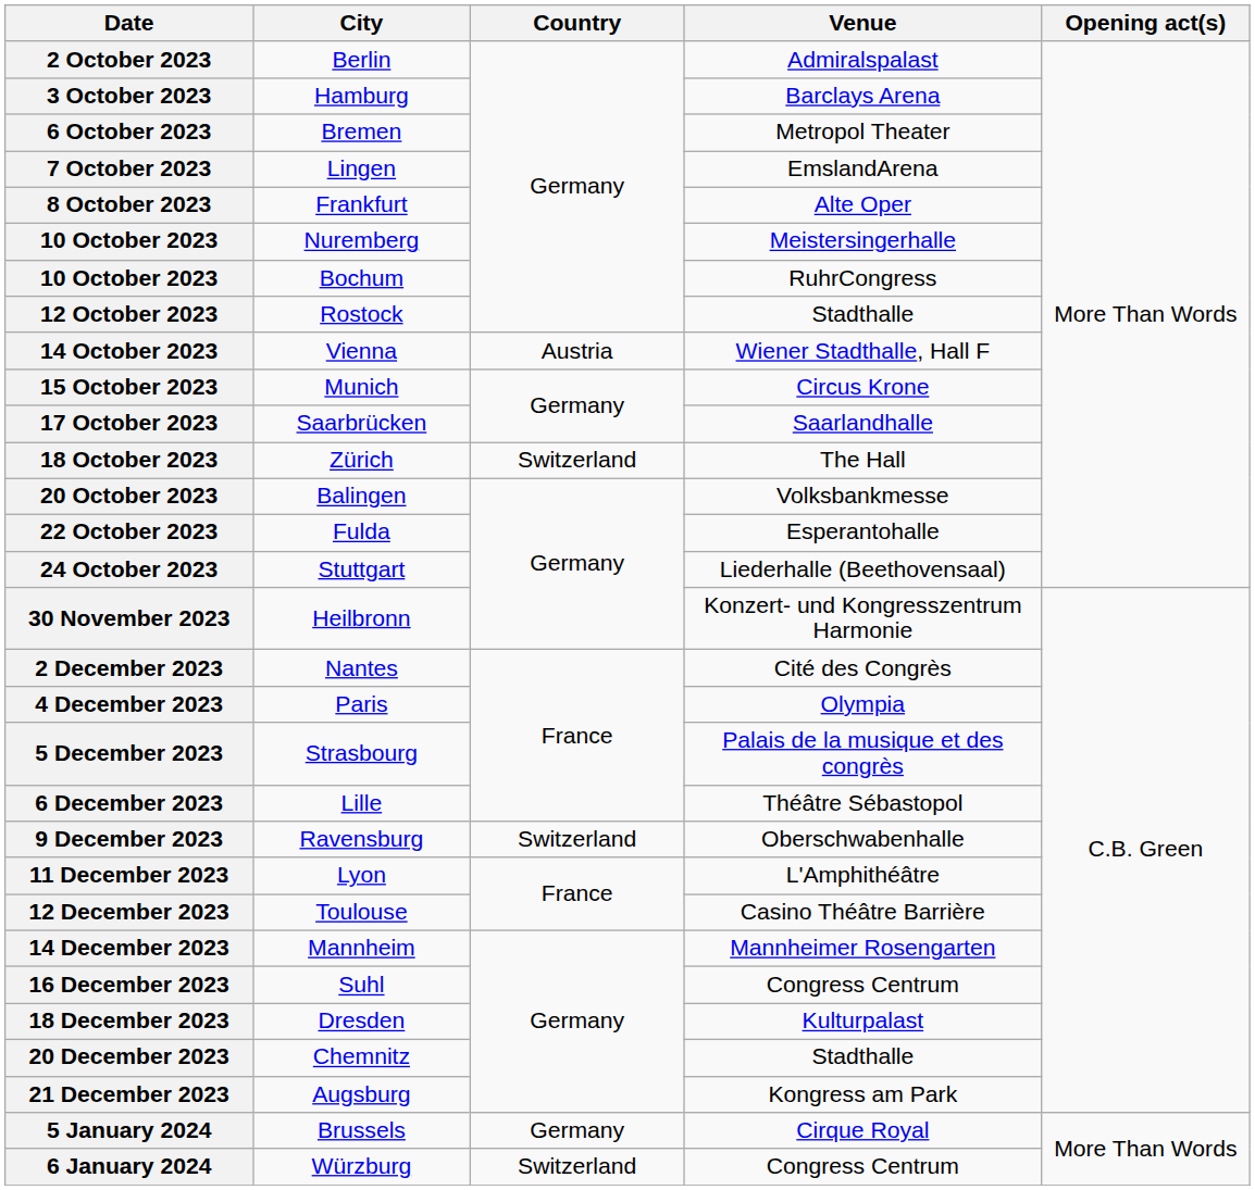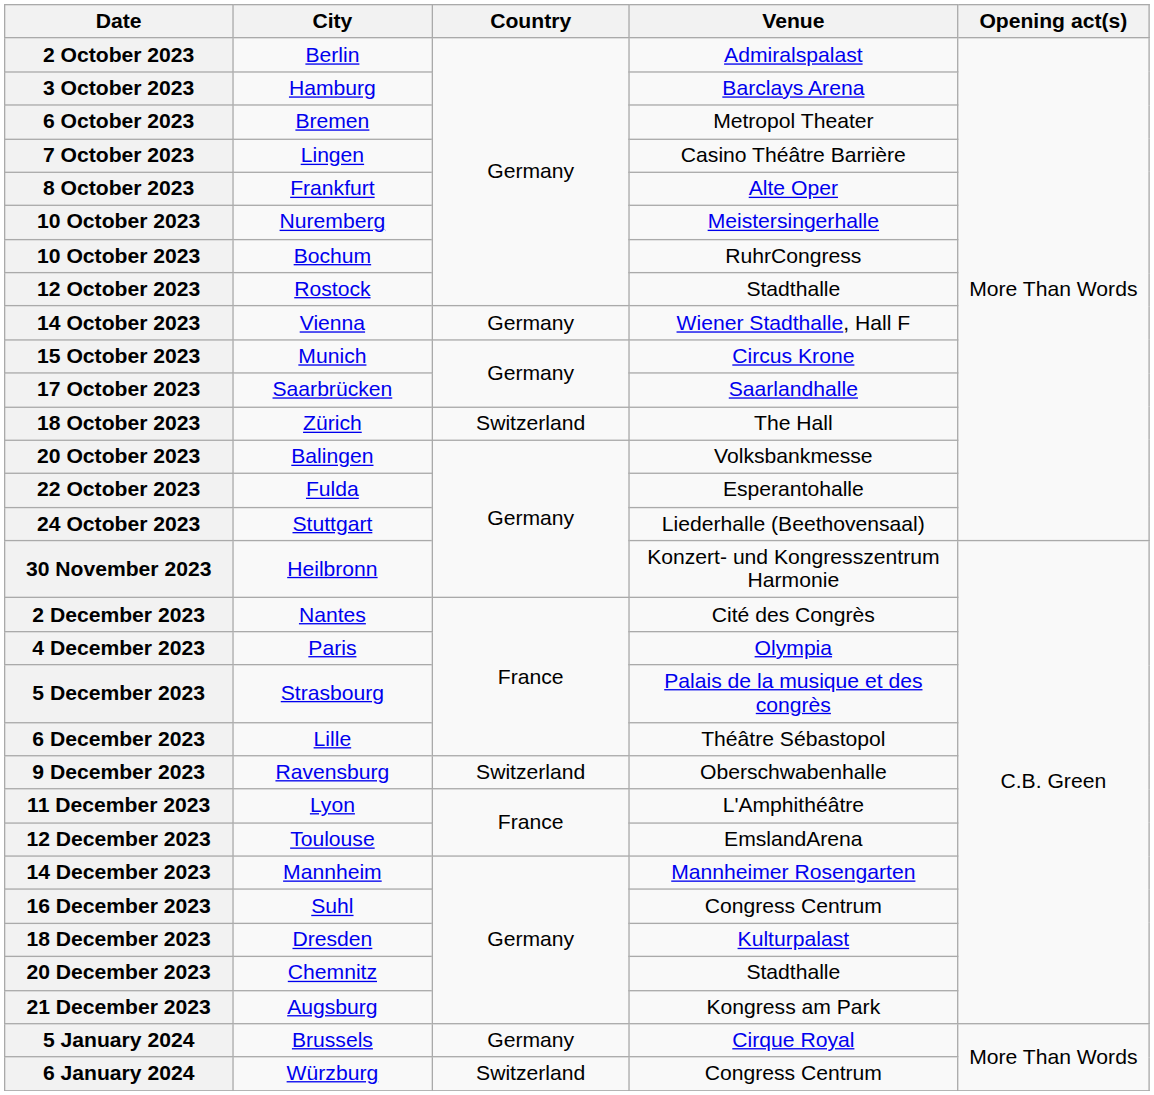 <table class="wikitable plainrowheaders" style="text-align:center;">
 <tr>
 <th scope="col" style="width:12em;">Date</th>
 <th scope="col" style="width:10em;">City</th>
 <th scope="col" style="width:10em;">Country</th>
 <th scope="col" style="width:17em;">Venue</th>
 <th scope="col" style="width:10em;">Opening act(s)</th>
 </tr>
 <tr>
 <th scope="row" style="text-align:center;">2 October 2023</th>
 <td><a href='#'>Berlin</a></td>
 <td rowspan="8">Germany</td>
 <td><a href='#'>Admiralspalast</a></td>
 <td rowspan="15">More Than Words</td>
 </tr>
 <tr>
 <th scope="row" style="text-align:center;">3 October 2023</th>
 <td><a href='#'>Hamburg</a></td>
 <td><a href='#'>Barclays Arena</a></td>
 </tr>
 <tr>
 <th scope="row" style="text-align:center;">6 October 2023</th>
 <td><a href='#'>Bremen</a></td>
 <td>Metropol Theater</td>
 </tr>
 <tr>
 <th scope="row" style="text-align:center;">7 October 2023</th>
 <td><a href='#'>Lingen</a></td>
-<td>EmslandArena</td>
+<td>Casino Théâtre Barrière</td>
 </tr>
 <tr>
 <th scope="row" style="text-align:center;">8 October 2023</th>
 <td><a href='#'>Frankfurt</a></td>
 <td><a href='#'>Alte Oper</a></td>
 </tr>
 <tr>
 <th scope="row" style="text-align:center;">10 October 2023</th>
 <td><a href='#'>Nuremberg</a></td>
 <td><a href='#'>Meistersingerhalle</a></td>
 </tr>
 <tr>
 <th scope="row" style="text-align:center;">10 October 2023</th>
 <td><a href='#'>Bochum</a></td>
 <td>RuhrCongress</td>
 </tr>
 <tr>
 <th scope="row" style="text-align:center;">12 October 2023</th>
 <td><a href='#'>Rostock</a></td>
 <td>Stadthalle</td>
 </tr>
 <tr>
 <th scope="row" style="text-align:center;">14 October 2023</th>
 <td><a href='#'>Vienna</a></td>
-<td>Austria</td>
+<td>Germany</td>
 <td><a href='#'>Wiener Stadthalle</a>, Hall F</td>
 </tr>
 <tr>
 <th scope="row" style="text-align:center;">15 October 2023</th>
 <td><a href='#'>Munich</a></td>
 <td rowspan="2">Germany</td>
 <td><a href='#'>Circus Krone</a></td>
 </tr>
 <tr>
 <th scope="row" style="text-align:center;">17 October 2023</th>
 <td><a href='#'>Saarbrücken</a></td>
 <td><a href='#'>Saarlandhalle</a></td>
 </tr>
 <tr>
 <th scope="row" style="text-align:center;">18 October 2023</th>
 <td><a href='#'>Zürich</a></td>
 <td>Switzerland</td>
 <td>The Hall</td>
 </tr>
 <tr>
 <th scope="row" style="text-align:center;">20 October 2023</th>
 <td><a href='#'>Balingen</a></td>
 <td rowspan="4">Germany</td>
 <td>Volksbankmesse</td>
 </tr>
 <tr>
 <th scope="row" style="text-align:center;">22 October 2023</th>
 <td><a href='#'>Fulda</a></td>
 <td>Esperantohalle</td>
 </tr>
 <tr>
 <th scope="row" style="text-align:center;">24 October 2023</th>
 <td><a href='#'>Stuttgart</a></td>
 <td>Liederhalle (Beethovensaal)</td>
 </tr>
 <tr>
 <th scope="row" style="text-align:center;">30 November 2023</th>
 <td><a href='#'>Heilbronn</a></td>
 <td>Konzert- und Kongresszentrum Harmonie</td>
 <td rowspan="13">C.B. Green</td>
 </tr>
 <tr>
 <th scope="row" style="text-align:center;">2 December 2023</th>
 <td><a href='#'>Nantes</a></td>
 <td rowspan="4">France</td>
 <td>Cité des Congrès</td>
 </tr>
 <tr>
 <th scope="row" style="text-align:center;">4 December 2023</th>
 <td><a href='#'>Paris</a></td>
 <td><a href='#'>Olympia</a></td>
 </tr>
 <tr>
 <th scope="row" style="text-align:center;">5 December 2023</th>
 <td><a href='#'>Strasbourg</a></td>
 <td><a href='#'>Palais de la musique et des congrès</a></td>
 </tr>
 <tr>
 <th scope="row" style="text-align:center;">6 December 2023</th>
 <td><a href='#'>Lille</a></td>
 <td>Théâtre Sébastopol</td>
 </tr>
 <tr>
 <th scope="row" style="text-align:center;">9 December 2023</th>
 <td><a href='#'>Ravensburg</a></td>
 <td>Switzerland</td>
 <td>Oberschwabenhalle</td>
 </tr>
 <tr>
 <th scope="row" style="text-align:center;">11 December 2023</th>
 <td><a href='#'>Lyon</a></td>
 <td rowspan="2">France</td>
 <td>L'Amphithéâtre</td>
 </tr>
 <tr>
 <th scope="row" style="text-align:center;">12 December 2023</th>
 <td><a href='#'>Toulouse</a></td>
-<td>Casino Théâtre Barrière</td>
+<td>EmslandArena</td>
 </tr>
 <tr>
 <th scope="row" style="text-align:center;">14 December 2023</th>
 <td><a href='#'>Mannheim</a></td>
 <td rowspan="5">Germany</td>
 <td><a href='#'>Mannheimer Rosengarten</a></td>
 </tr>
 <tr>
 <th scope="row" style="text-align:center;">16 December 2023</th>
 <td><a href='#'>Suhl</a></td>
 <td>Congress Centrum</td>
 </tr>
 <tr>
 <th scope="row" style="text-align:center;">18 December 2023</th>
 <td><a href='#'>Dresden</a></td>
 <td><a href='#'>Kulturpalast</a></td>
 </tr>
 <tr>
 <th scope="row" style="text-align:center;">20 December 2023</th>
 <td><a href='#'>Chemnitz</a></td>
 <td>Stadthalle</td>
 </tr>
 <tr>
 <th scope="row" style="text-align:center;">21 December 2023</th>
 <td><a href='#'>Augsburg</a></td>
 <td>Kongress am Park</td>
 </tr>
 <tr>
 <th scope="row" style="text-align:center;">5 January 2024</th>
 <td><a href='#'>Brussels</a></td>
 <td>Germany</td>
 <td><a href='#'>Cirque Royal</a></td>
 <td rowspan="2">More Than Words</td>
 </tr>
 <tr>
 <th scope="row" style="text-align:center;">6 January 2024</th>
 <td><a href='#'>Würzburg</a></td>
 <td>Switzerland</td>
 <td>Congress Centrum</td>
 </tr>
 <tr>
 </tr>
 </table>
